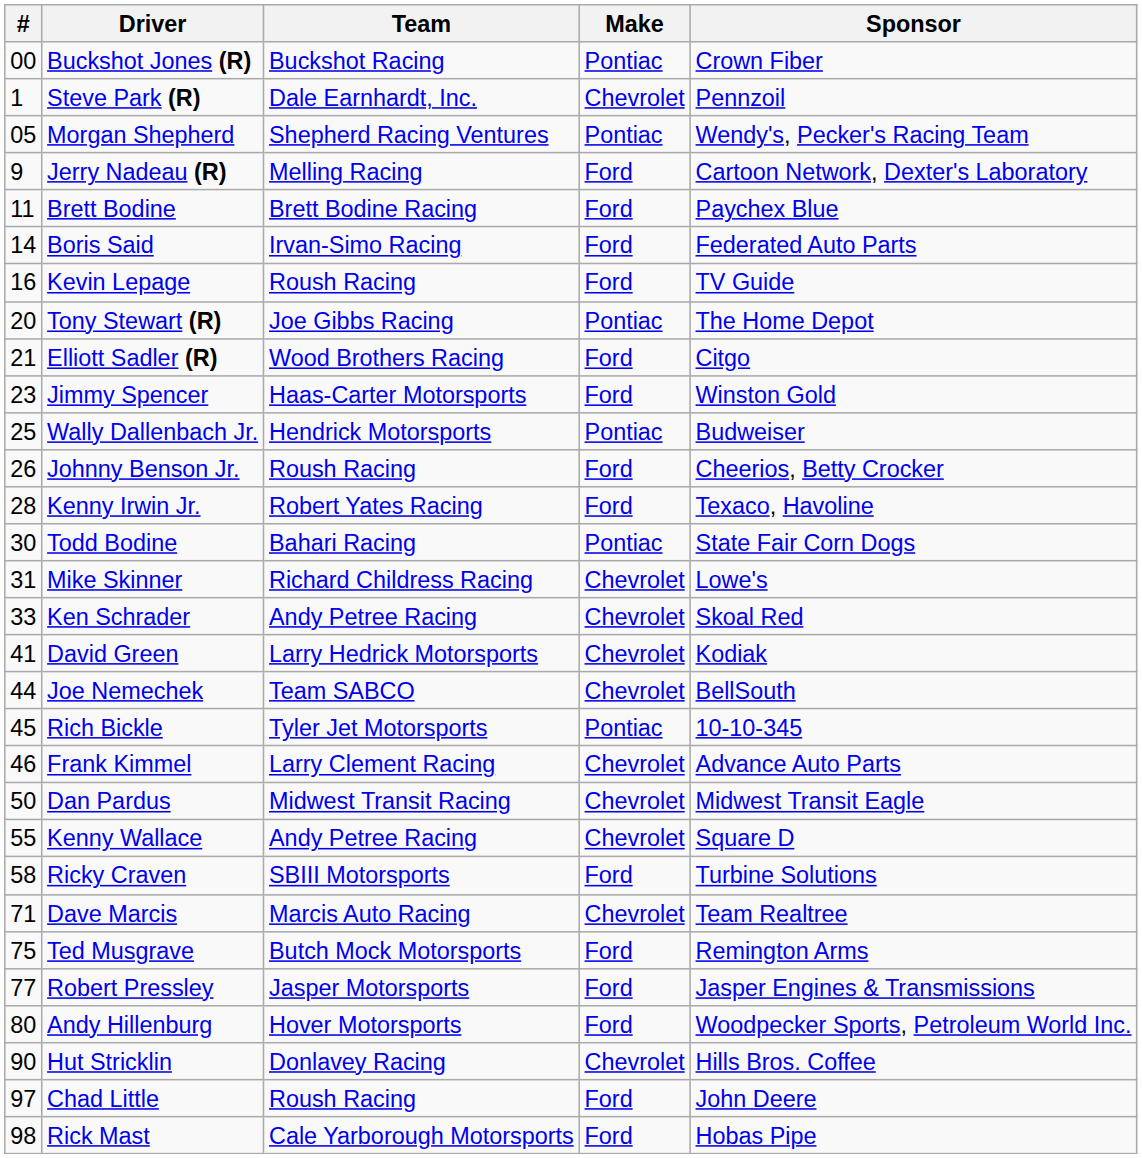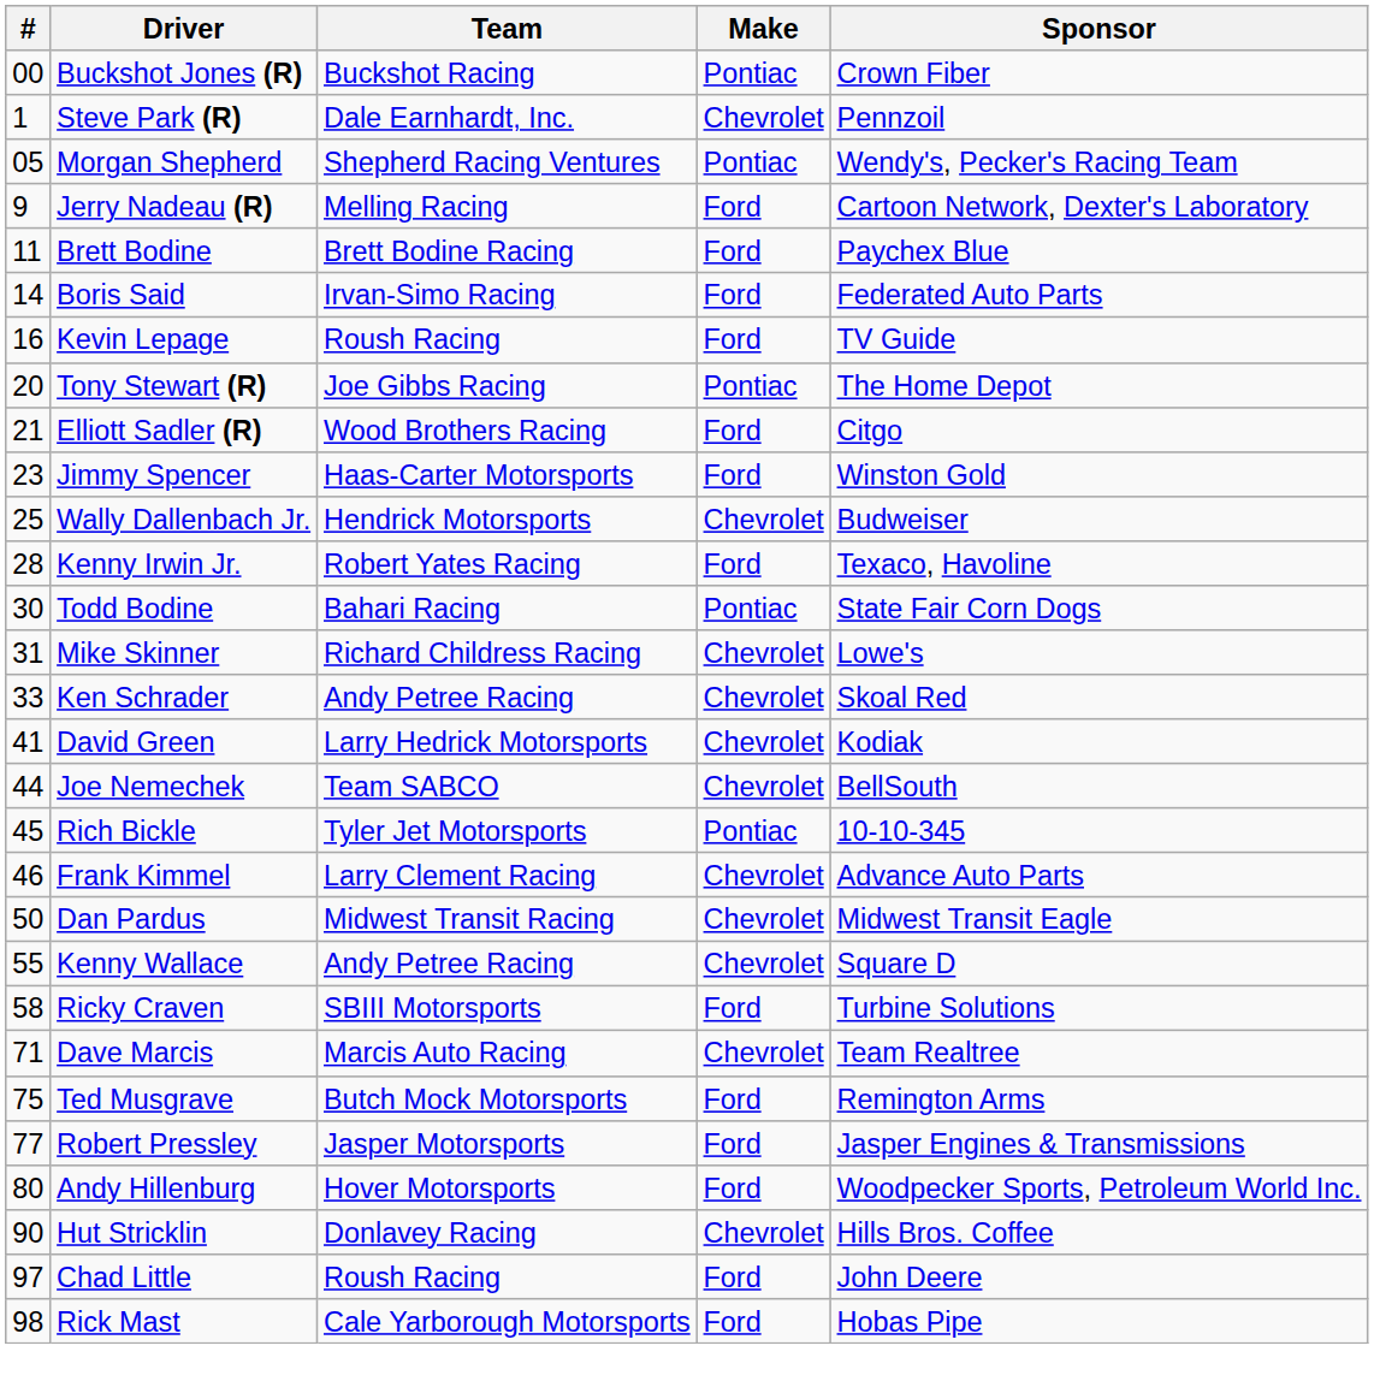 <table class="wikitable" style="font-size:95%">
 <tr>
 <th>#</th>
 <th>Driver</th>
 <th>Team</th>
 <th>Make</th>
 <th>Sponsor</th>
 </tr>
 <tr>
 <td>00</td>
 <td><a href='#'>Buckshot Jones</a> <strong>(R)</strong></td>
 <td><a href='#'>Buckshot Racing</a></td>
 <td><a href='#'>Pontiac</a></td>
 <td><a href='#'>Crown Fiber</a></td>
 </tr>
 <tr>
 <td>1</td>
 <td><a href='#'>Steve Park</a> <strong>(R)</strong></td>
 <td><a href='#'>Dale Earnhardt, Inc.</a></td>
 <td><a href='#'>Chevrolet</a></td>
 <td><a href='#'>Pennzoil</a></td>
 </tr>
 <tr>
 <td>05</td>
 <td><a href='#'>Morgan Shepherd</a></td>
 <td><a href='#'>Shepherd Racing Ventures</a></td>
 <td><a href='#'>Pontiac</a></td>
 <td><a href='#'>Wendy's</a>, <a href='#'>Pecker's Racing Team</a></td>
 </tr>
 <tr>
 <td>9</td>
 <td><a href='#'>Jerry Nadeau</a> <strong>(R)</strong></td>
 <td><a href='#'>Melling Racing</a></td>
 <td><a href='#'>Ford</a></td>
 <td><a href='#'>Cartoon Network</a>, <a href='#'>Dexter's Laboratory</a></td>
 </tr>
 <tr>
 <td>11</td>
 <td><a href='#'>Brett Bodine</a></td>
 <td><a href='#'>Brett Bodine Racing</a></td>
 <td><a href='#'>Ford</a></td>
 <td><a href='#'>Paychex Blue</a></td>
 </tr>
 <tr>
 <td>14</td>
 <td><a href='#'>Boris Said</a></td>
 <td><a href='#'>Irvan-Simo Racing</a></td>
 <td><a href='#'>Ford</a></td>
 <td><a href='#'>Federated Auto Parts</a></td>
 </tr>
 <tr>
 <td>16</td>
 <td><a href='#'>Kevin Lepage</a></td>
 <td><a href='#'>Roush Racing</a></td>
 <td><a href='#'>Ford</a></td>
 <td><a href='#'>TV Guide</a></td>
 </tr>
 <tr>
 <td>20</td>
 <td><a href='#'>Tony Stewart</a> <strong>(R)</strong></td>
 <td><a href='#'>Joe Gibbs Racing</a></td>
 <td><a href='#'>Pontiac</a></td>
 <td><a href='#'>The Home Depot</a></td>
 </tr>
 <tr>
 <td>21</td>
 <td><a href='#'>Elliott Sadler</a> <strong>(R)</strong></td>
 <td><a href='#'>Wood Brothers Racing</a></td>
 <td><a href='#'>Ford</a></td>
 <td><a href='#'>Citgo</a></td>
 </tr>
 <tr>
 <td>23</td>
 <td><a href='#'>Jimmy Spencer</a></td>
 <td><a href='#'>Haas-Carter Motorsports</a></td>
 <td><a href='#'>Ford</a></td>
 <td><a href='#'>Winston Gold</a></td>
 </tr>
 <tr>
 <td>25</td>
 <td><a href='#'>Wally Dallenbach Jr.</a></td>
 <td><a href='#'>Hendrick Motorsports</a></td>
-<td><a href='#'>Pontiac</a></td>
+<td><a href='#'>Chevrolet</a></td>
 <td><a href='#'>Budweiser</a></td>
-</tr>
-<tr>
-<td>26</td>
-<td><a href='#'>Johnny Benson Jr.</a></td>
-<td><a href='#'>Roush Racing</a></td>
-<td><a href='#'>Ford</a></td>
-<td><a href='#'>Cheerios</a>, <a href='#'>Betty Crocker</a></td>
 </tr>
 <tr>
 <td>28</td>
 <td><a href='#'>Kenny Irwin Jr.</a></td>
 <td><a href='#'>Robert Yates Racing</a></td>
 <td><a href='#'>Ford</a></td>
 <td><a href='#'>Texaco</a>, <a href='#'>Havoline</a></td>
 </tr>
 <tr>
 <td>30</td>
 <td><a href='#'>Todd Bodine</a></td>
 <td><a href='#'>Bahari Racing</a></td>
 <td><a href='#'>Pontiac</a></td>
 <td><a href='#'>State Fair Corn Dogs</a></td>
 </tr>
 <tr>
 <td>31</td>
 <td><a href='#'>Mike Skinner</a></td>
 <td><a href='#'>Richard Childress Racing</a></td>
 <td><a href='#'>Chevrolet</a></td>
 <td><a href='#'>Lowe's</a></td>
 </tr>
 <tr>
 <td>33</td>
 <td><a href='#'>Ken Schrader</a></td>
 <td><a href='#'>Andy Petree Racing</a></td>
 <td><a href='#'>Chevrolet</a></td>
 <td><a href='#'>Skoal Red</a></td>
 </tr>
 <tr>
 <td>41</td>
 <td><a href='#'>David Green</a></td>
 <td><a href='#'>Larry Hedrick Motorsports</a></td>
 <td><a href='#'>Chevrolet</a></td>
 <td><a href='#'>Kodiak</a></td>
 </tr>
 <tr>
 <td>44</td>
 <td><a href='#'>Joe Nemechek</a></td>
 <td><a href='#'>Team SABCO</a></td>
 <td><a href='#'>Chevrolet</a></td>
 <td><a href='#'>BellSouth</a></td>
 </tr>
 <tr>
 <td>45</td>
 <td><a href='#'>Rich Bickle</a></td>
 <td><a href='#'>Tyler Jet Motorsports</a></td>
 <td><a href='#'>Pontiac</a></td>
 <td><a href='#'>10-10-345</a></td>
 </tr>
 <tr>
 <td>46</td>
 <td><a href='#'>Frank Kimmel</a></td>
 <td><a href='#'>Larry Clement Racing</a></td>
 <td><a href='#'>Chevrolet</a></td>
 <td><a href='#'>Advance Auto Parts</a></td>
 </tr>
 <tr>
 <td>50</td>
 <td><a href='#'>Dan Pardus</a></td>
 <td><a href='#'>Midwest Transit Racing</a></td>
 <td><a href='#'>Chevrolet</a></td>
 <td><a href='#'>Midwest Transit Eagle</a></td>
 </tr>
 <tr>
 <td>55</td>
 <td><a href='#'>Kenny Wallace</a></td>
 <td><a href='#'>Andy Petree Racing</a></td>
 <td><a href='#'>Chevrolet</a></td>
 <td><a href='#'>Square D</a></td>
 </tr>
 <tr>
 <td>58</td>
 <td><a href='#'>Ricky Craven</a></td>
 <td><a href='#'>SBIII Motorsports</a></td>
 <td><a href='#'>Ford</a></td>
 <td><a href='#'>Turbine Solutions</a></td>
 </tr>
 <tr>
 <td>71</td>
 <td><a href='#'>Dave Marcis</a></td>
 <td><a href='#'>Marcis Auto Racing</a></td>
 <td><a href='#'>Chevrolet</a></td>
 <td><a href='#'>Team Realtree</a></td>
 </tr>
 <tr>
 <td>75</td>
 <td><a href='#'>Ted Musgrave</a></td>
 <td><a href='#'>Butch Mock Motorsports</a></td>
 <td><a href='#'>Ford</a></td>
 <td><a href='#'>Remington Arms</a></td>
 </tr>
 <tr>
 <td>77</td>
 <td><a href='#'>Robert Pressley</a></td>
 <td><a href='#'>Jasper Motorsports</a></td>
 <td><a href='#'>Ford</a></td>
 <td><a href='#'>Jasper Engines & Transmissions</a></td>
 </tr>
 <tr>
 <td>80</td>
 <td><a href='#'>Andy Hillenburg</a></td>
 <td><a href='#'>Hover Motorsports</a></td>
 <td><a href='#'>Ford</a></td>
 <td><a href='#'>Woodpecker Sports</a>, <a href='#'>Petroleum World Inc.</a></td>
 </tr>
 <tr>
 <td>90</td>
 <td><a href='#'>Hut Stricklin</a></td>
 <td><a href='#'>Donlavey Racing</a></td>
 <td><a href='#'>Chevrolet</a></td>
 <td><a href='#'>Hills Bros. Coffee</a></td>
 </tr>
 <tr>
 <td>97</td>
 <td><a href='#'>Chad Little</a></td>
 <td><a href='#'>Roush Racing</a></td>
 <td><a href='#'>Ford</a></td>
 <td><a href='#'>John Deere</a></td>
 </tr>
 <tr>
 <td>98</td>
 <td><a href='#'>Rick Mast</a></td>
 <td><a href='#'>Cale Yarborough Motorsports</a></td>
 <td><a href='#'>Ford</a></td>
 <td><a href='#'>Hobas Pipe</a></td>
 </tr>
 </table>
